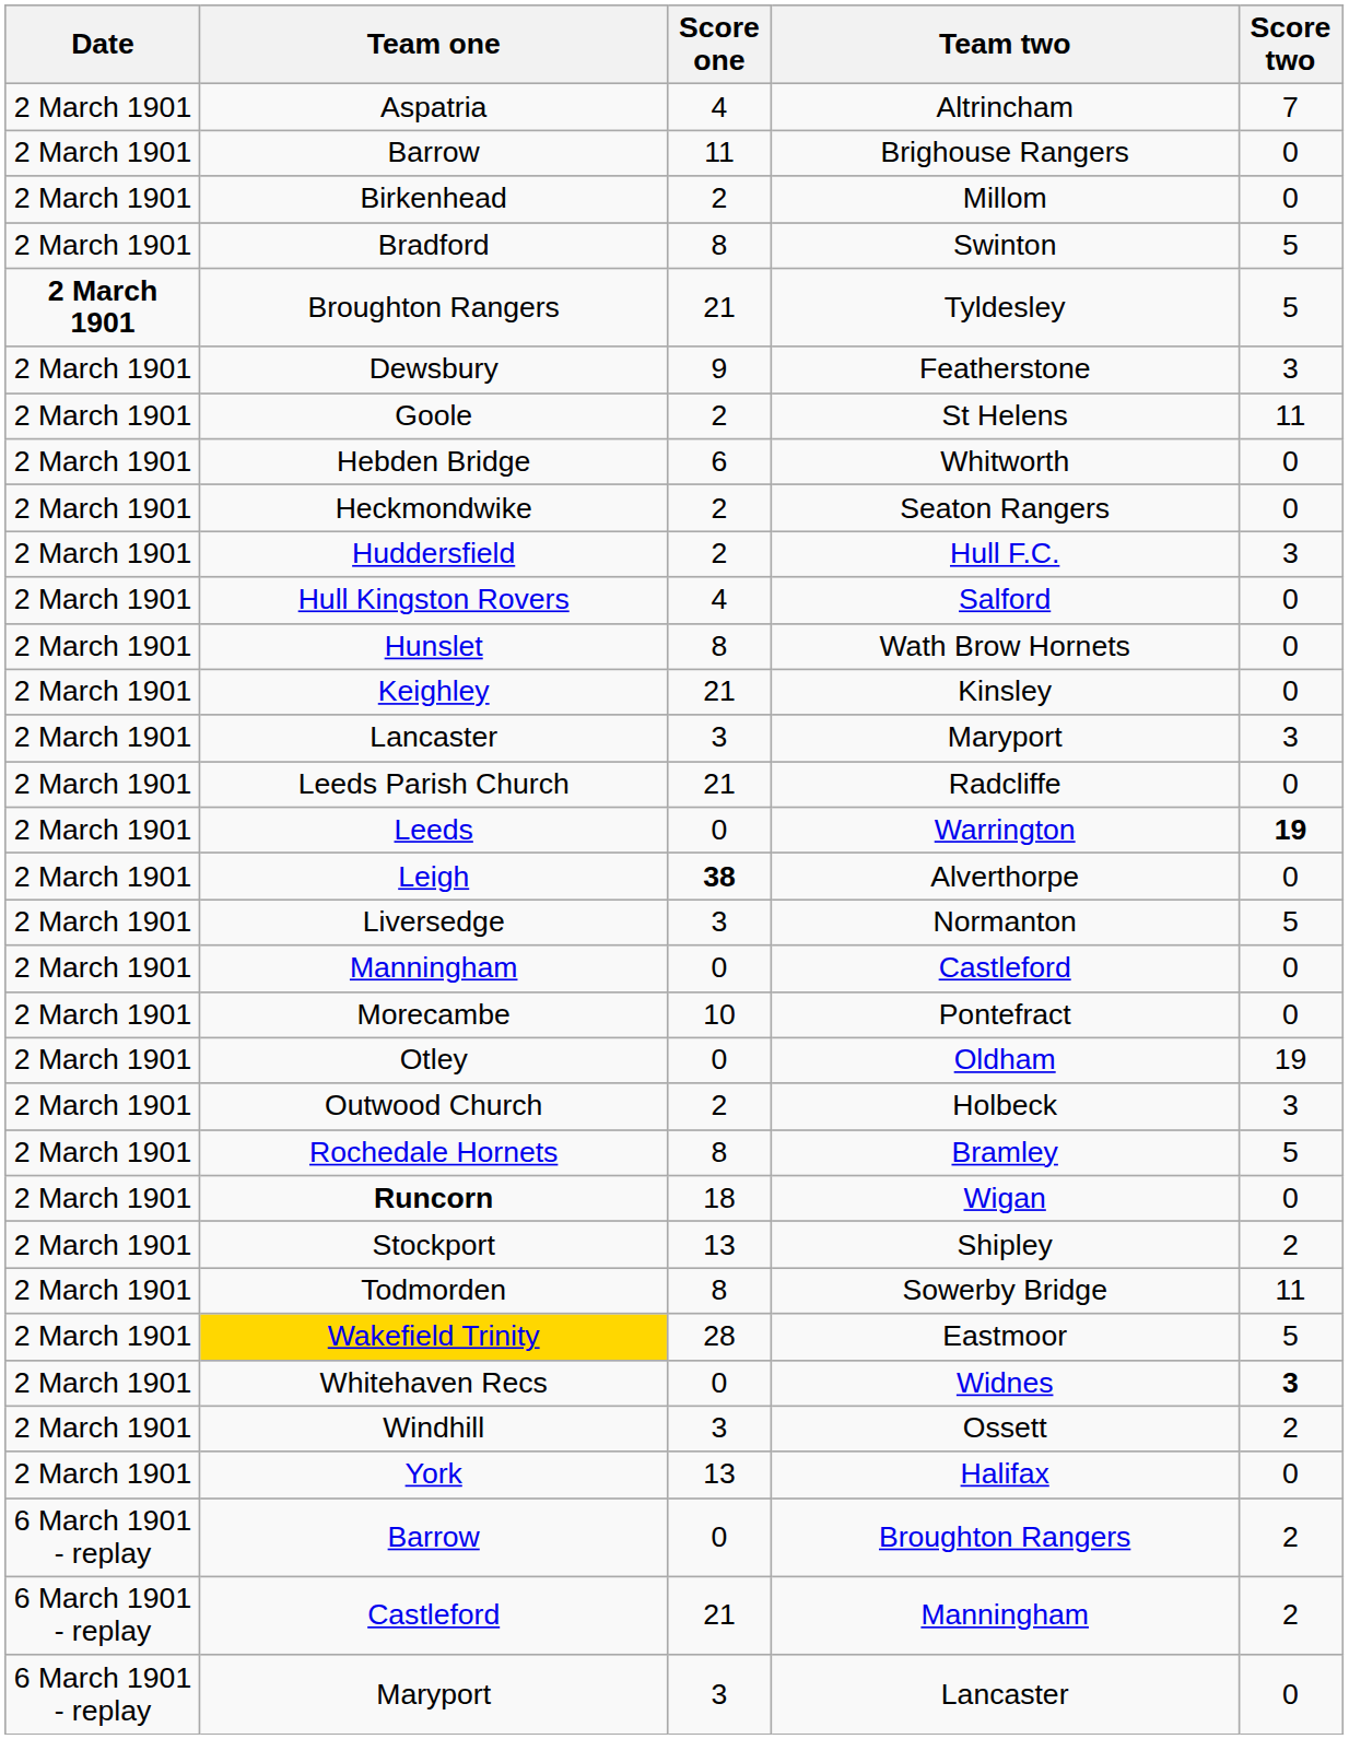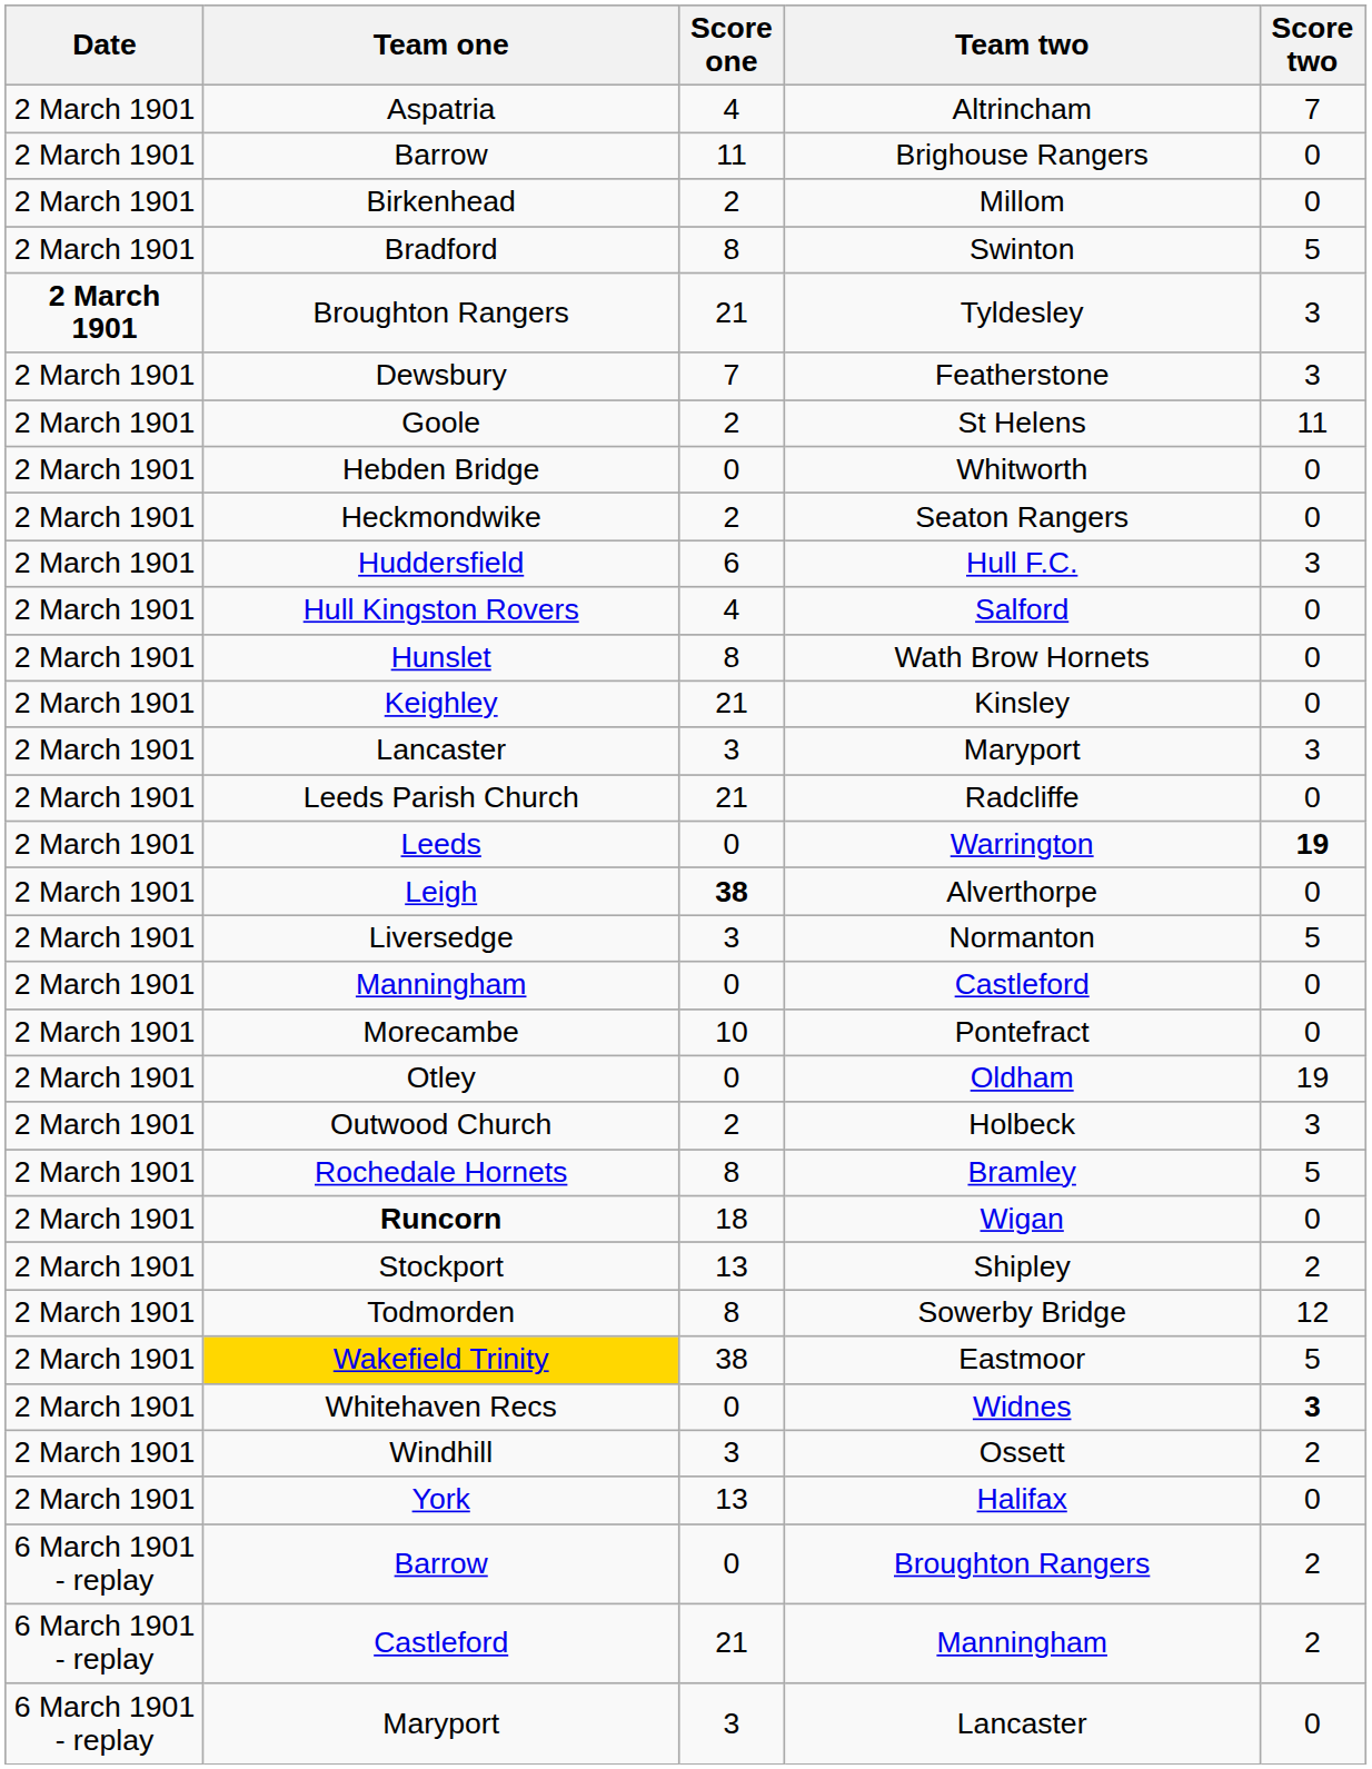 <table class="wikitable" style="text-align: center">
 <tr>
 <th width=100>Date</th>
 <th width=250>Team one</th>
 <th width=50>Score one</th>
 <th width=250>Team two</th>
 <th width=50>Score two</th>
 </tr>
 <tr>
 <td>2 March 1901</td>
 <td>Aspatria</td>
 <td>4</td>
 <td>Altrincham</td>
 <td>7</td>
 </tr>
 <tr>
 <td>2 March 1901</td>
 <td>Barrow</td>
 <td>11</td>
 <td>Brighouse Rangers</td>
 <td>0</td>
 </tr>
 <tr>
 <td>2 March 1901</td>
 <td>Birkenhead</td>
 <td>2</td>
 <td>Millom</td>
 <td>0</td>
 </tr>
 <tr>
 <td>2 March 1901</td>
 <td>Bradford</td>
 <td>8</td>
 <td>Swinton</td>
 <td>5</td>
 </tr>
 <tr>
 <td><strong>2 March 1901</strong></td>
 <td>Broughton Rangers</td>
 <td>21</td>
 <td>Tyldesley</td>
-<td>5</td>
+<td>3</td>
 </tr>
 <tr>
 <td>2 March 1901</td>
 <td>Dewsbury</td>
-<td>9</td>
+<td>7</td>
 <td>Featherstone</td>
 <td>3</td>
 </tr>
 <tr>
 <td>2 March 1901</td>
 <td>Goole</td>
 <td>2</td>
 <td>St Helens</td>
 <td>11</td>
 </tr>
 <tr>
 <td>2 March 1901</td>
 <td>Hebden Bridge</td>
-<td>6</td>
+<td>0</td>
 <td>Whitworth</td>
 <td>0</td>
 </tr>
 <tr>
 <td>2 March 1901</td>
 <td>Heckmondwike</td>
 <td>2</td>
 <td>Seaton Rangers</td>
 <td>0</td>
 </tr>
 <tr>
 <td>2 March 1901</td>
 <td><a href='#'>Huddersfield</a></td>
-<td>2</td>
+<td>6</td>
 <td><a href='#'>Hull F.C.</a></td>
 <td>3</td>
 </tr>
 <tr>
 <td>2 March 1901</td>
 <td><a href='#'>Hull Kingston Rovers</a></td>
 <td>4</td>
 <td><a href='#'>Salford</a></td>
 <td>0</td>
 </tr>
 <tr>
 <td>2 March 1901</td>
 <td><a href='#'>Hunslet</a></td>
 <td>8</td>
 <td>Wath Brow Hornets</td>
 <td>0</td>
 </tr>
 <tr>
 <td>2 March 1901</td>
 <td><a href='#'>Keighley</a></td>
 <td>21</td>
 <td>Kinsley</td>
 <td>0</td>
 </tr>
 <tr>
 <td>2 March 1901</td>
 <td>Lancaster</td>
 <td>3</td>
 <td>Maryport</td>
 <td>3</td>
 </tr>
 <tr>
 <td>2 March 1901</td>
 <td>Leeds Parish Church</td>
 <td>21</td>
 <td>Radcliffe</td>
 <td>0</td>
 </tr>
 <tr>
 <td>2 March 1901</td>
 <td><a href='#'>Leeds</a></td>
 <td>0</td>
 <td><a href='#'>Warrington</a></td>
 <td><strong>19</strong></td>
 </tr>
 <tr>
 <td>2 March 1901</td>
 <td><a href='#'>Leigh</a></td>
 <td><strong>38</strong></td>
 <td>Alverthorpe</td>
 <td>0</td>
 </tr>
 <tr>
 <td>2 March 1901</td>
 <td>Liversedge</td>
 <td>3</td>
 <td>Normanton</td>
 <td>5</td>
 </tr>
 <tr>
 <td>2 March 1901</td>
 <td><a href='#'>Manningham</a></td>
 <td>0</td>
 <td><a href='#'>Castleford</a></td>
 <td>0</td>
 </tr>
 <tr>
 <td>2 March 1901</td>
 <td>Morecambe</td>
 <td>10</td>
 <td>Pontefract</td>
 <td>0</td>
 </tr>
 <tr>
 <td>2 March 1901</td>
 <td>Otley</td>
 <td>0</td>
 <td><a href='#'>Oldham</a></td>
 <td>19</td>
 </tr>
 <tr>
 <td>2 March 1901</td>
 <td>Outwood Church</td>
 <td>2</td>
 <td>Holbeck</td>
 <td>3</td>
 </tr>
 <tr>
 <td>2 March 1901</td>
 <td><a href='#'>Rochedale Hornets</a></td>
 <td>8</td>
 <td><a href='#'>Bramley</a></td>
 <td>5</td>
 </tr>
 <tr>
 <td>2 March 1901</td>
 <td><strong>Runcorn</strong></td>
 <td>18</td>
 <td><a href='#'>Wigan</a></td>
 <td>0</td>
 </tr>
 <tr>
 <td>2 March 1901</td>
 <td>Stockport</td>
 <td>13</td>
 <td>Shipley</td>
 <td>2</td>
 </tr>
 <tr>
 <td>2 March 1901</td>
 <td>Todmorden</td>
 <td>8</td>
 <td>Sowerby Bridge</td>
-<td>11</td>
+<td>12</td>
 </tr>
 <tr>
 <td>2 March 1901</td>
 <td style="background: gold;"><a href='#'>Wakefield Trinity</a></td>
-<td>28</td>
+<td>38</td>
 <td>Eastmoor</td>
 <td>5</td>
 </tr>
 <tr>
 <td>2 March 1901</td>
 <td>Whitehaven Recs</td>
 <td>0</td>
 <td><a href='#'>Widnes</a></td>
 <td><strong>3</strong></td>
 </tr>
 <tr>
 <td>2 March 1901</td>
 <td>Windhill</td>
 <td>3</td>
 <td>Ossett</td>
 <td>2</td>
 </tr>
 <tr>
 <td>2 March 1901</td>
 <td><a href='#'>York</a></td>
 <td>13</td>
 <td><a href='#'>Halifax</a></td>
 <td>0</td>
 </tr>
 <tr>
 <td>6 March 1901 - replay</td>
 <td><a href='#'>Barrow</a></td>
 <td>0</td>
 <td><a href='#'>Broughton Rangers</a></td>
 <td>2</td>
 </tr>
 <tr>
 <td>6 March 1901 - replay</td>
 <td><a href='#'>Castleford</a></td>
 <td>21</td>
 <td><a href='#'>Manningham</a></td>
 <td>2</td>
 </tr>
 <tr>
 <td>6 March 1901 - replay</td>
 <td>Maryport</td>
 <td>3</td>
 <td>Lancaster</td>
 <td>0</td>
 </tr>
 </table>
